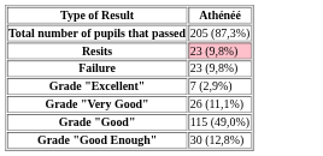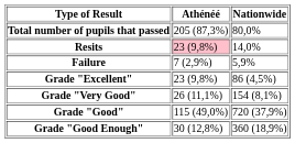 <table border="1">
 <tr>
 <th scope="col">Type of Result</th>
 <th scope="col">Athénéé</th>
+<th scope="col">Nationwide</th>
 </tr>
 <tr>
 <th scope="row">Total number of pupils that passed</th>
 <td>205  (87,3%)</td>
+<td>80,0%</td>
 </tr>
 <tr>
 <th scope="row">Resits</th>
 <td style="background: pink;">23  (9,8%)</td>
+<td>14,0%</td>
 </tr>
 <tr>
 <th scope="row">Failure</th>
-<td>23  (9,8%)</td>
+<td>7  (2,9%)</td>
+<td>5,9%</td>
 </tr>
 <tr>
 <th scope="row">Grade "Excellent"</th>
-<td>7  (2,9%)</td>
+<td>23  (9,8%)</td>
+<td>86 (4,5%)</td>
 </tr>
 <tr>
 <th scope="row">Grade "Very Good"</th>
 <td>26  (11,1%)</td>
+<td>154 (8,1%)</td>
 </tr>
 <tr>
 <th scope="row">Grade "Good"</th>
 <td>115  (49,0%)</td>
+<td>720 (37,9%)</td>
 </tr>
 <tr>
 <th scope="row">Grade "Good Enough"</th>
 <td>30 (12,8%)</td>
+<td>360 (18,9%)</td>
 </tr>
 </table>
